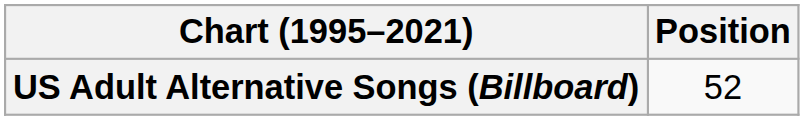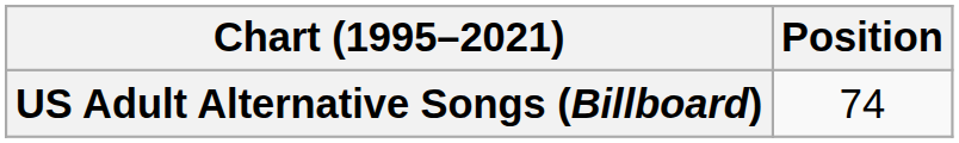 <table class="wikitable plainrowheaders" style="text-align:center">
 <tr>
 <th>Chart (1995–2021)</th>
 <th>Position</th>
 </tr>
 <tr>
 <th scope="row">US Adult Alternative Songs (<em>Billboard</em>)</th>
-<td>52</td>
+<td>74</td>
 </tr>
 </table>
